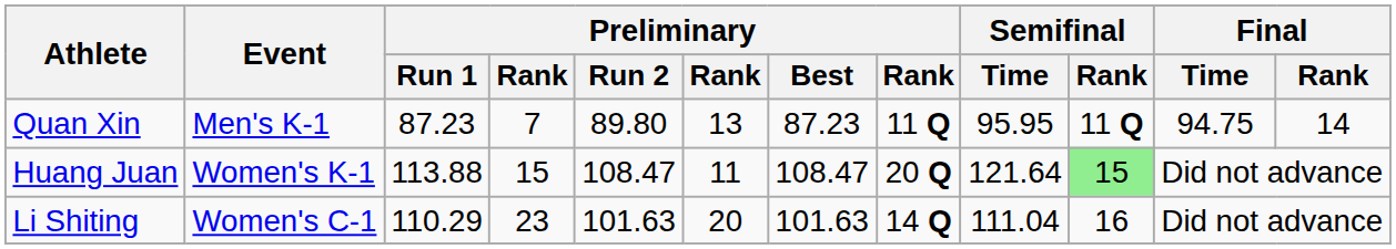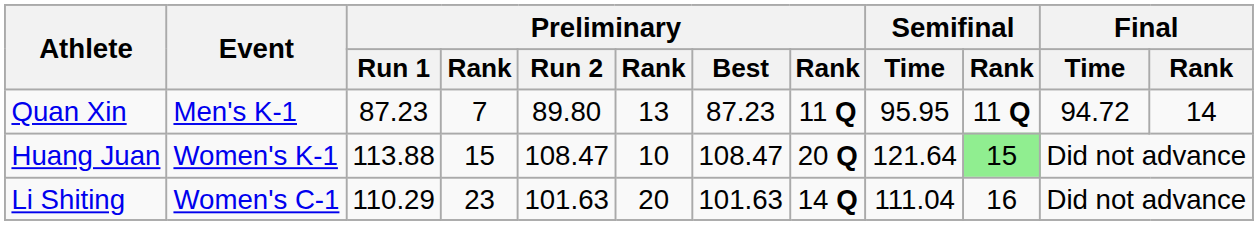 <table class="wikitable" style="font-size:90%">
 <tr>
 <th rowspan=2>Athlete</th>
 <th rowspan=2>Event</th>
 <th colspan=6>Preliminary</th>
 <th colspan=2>Semifinal</th>
 <th colspan=2>Final</th>
 </tr>
 <tr style="font-size:95%">
 <th>Run 1</th>
 <th>Rank</th>
 <th>Run 2</th>
 <th>Rank</th>
 <th>Best</th>
 <th>Rank</th>
 <th>Time</th>
 <th>Rank</th>
 <th>Time</th>
 <th>Rank</th>
 </tr>
 <tr align=center>
 <td align=left><a href='#'>Quan Xin</a></td>
 <td align=left><a href='#'>Men's K-1</a></td>
 <td>87.23</td>
 <td>7</td>
 <td>89.80</td>
 <td>13</td>
 <td>87.23</td>
 <td>11 <strong>Q</strong></td>
 <td>95.95</td>
 <td>11 <strong>Q</strong></td>
-<td>94.75</td>
+<td>94.72</td>
 <td>14</td>
 </tr>
 <tr align=center>
 <td align=left><a href='#'>Huang Juan</a></td>
 <td align=left><a href='#'>Women's K-1</a></td>
 <td>113.88</td>
 <td>15</td>
 <td>108.47</td>
-<td>11</td>
+<td>10</td>
 <td>108.47</td>
 <td>20 <strong>Q</strong></td>
 <td>121.64</td>
 <td style="background: lightgreen;">15</td>
 <td colspan=2>Did not advance</td>
 </tr>
 <tr align=center>
 <td align=left><a href='#'>Li Shiting</a></td>
 <td align=left><a href='#'>Women's C-1</a></td>
 <td>110.29</td>
 <td>23</td>
 <td>101.63</td>
 <td>20</td>
 <td>101.63</td>
 <td>14 <strong>Q</strong></td>
 <td>111.04</td>
 <td>16</td>
 <td colspan=2>Did not advance</td>
 </tr>
 </table>
